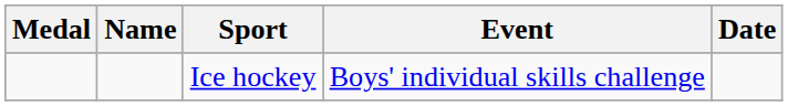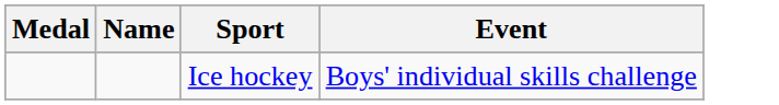 <table class="wikitable sortable" style="font-size: 95%">
 <tr>
 <th>Medal</th>
 <th>Name</th>
 <th>Sport</th>
 <th>Event</th>
-<th>Date</th>
 </tr>
 <tr>
 <td></td>
 <td></td>
 <td><a href='#'>Ice hockey</a></td>
 <td><a href='#'>Boys' individual skills challenge</a></td>
-<td></td>
 </tr>
 </table>
